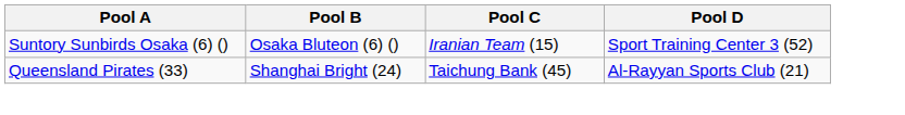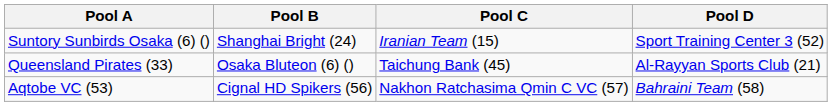 <table class="wikitable" width=800 style="white-space:nowrap">
 <tr>
 <th width=20%>Pool A</th>
 <th width=20%>Pool B</th>
 <th width=20%>Pool C</th>
 <th width=20%>Pool D</th>
 </tr>
 <tr>
 <td> <a href='#'>Suntory Sunbirds Osaka</a> (6) ()</td>
-<td> <a href='#'>Osaka Bluteon</a> (6) ()</td>
+<td> <a href='#'>Shanghai Bright</a> (24)</td>
 <td> <em><a href='#'>Iranian Team</a></em> (15)</td>
 <td> <a href='#'>Sport Training Center 3</a> (52)</td>
 </tr>
 <tr>
 <td> <a href='#'>Queensland Pirates</a> (33)</td>
-<td> <a href='#'>Shanghai Bright</a> (24)</td>
+<td> <a href='#'>Osaka Bluteon</a> (6) ()</td>
 <td> <a href='#'>Taichung Bank</a> (45)</td>
 <td> <a href='#'>Al-Rayyan Sports Club</a> (21)</td>
 </tr>
+<tr>
+<td> <a href='#'>Aqtobe VC</a> (53)</td>
+<td> <a href='#'>Cignal HD Spikers</a> (56)</td>
+<td> <a href='#'>Nakhon Ratchasima Qmin C VC</a> (57)</td>
+<td> <em><a href='#'>Bahraini Team</a></em> (58)</td>
+</tr>
 </table>
